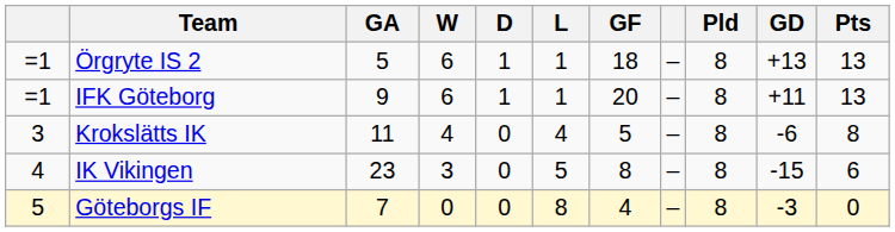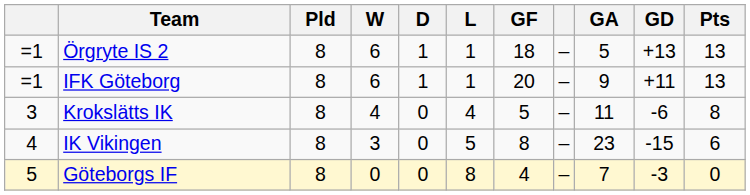 <table class="wikitable" style="text-align: center;">
 <tr>
 <th style="width: 40px;"></th>
 <th style="width: 200px;">Team</th>
-<th style="width: 45px;">GA</th>
+<th style="width: 45px;">Pld</th>
 <th style="width: 35px;">W</th>
 <th style="width: 35px;">D</th>
 <th style="width: 35px;">L</th>
 <th style="width: 45px;">GF</th>
 <th></th>
-<th style="width: 45px;">Pld</th>
+<th style="width: 45px;">GA</th>
 <th style="width: 35px;">GD</th>
 <th style="width: 45px;">Pts</th>
 </tr>
 <tr>
 <td>=1</td>
 <td style="text-align: left;"><a href='#'>Örgryte IS 2</a></td>
-<td>5</td>
+<td>8</td>
 <td>6</td>
 <td>1</td>
 <td>1</td>
 <td>18</td>
 <td>–</td>
-<td>8</td>
+<td>5</td>
 <td>+13</td>
 <td>13</td>
 </tr>
 <tr>
 <td>=1</td>
 <td style="text-align: left;"><a href='#'>IFK Göteborg</a></td>
-<td>9</td>
+<td>8</td>
 <td>6</td>
 <td>1</td>
 <td>1</td>
 <td>20</td>
 <td>–</td>
-<td>8</td>
+<td>9</td>
 <td>+11</td>
 <td>13</td>
 </tr>
 <tr>
 <td>3</td>
 <td style="text-align: left;"><a href='#'>Krokslätts IK</a></td>
-<td>11</td>
+<td>8</td>
 <td>4</td>
 <td>0</td>
 <td>4</td>
 <td>5</td>
 <td>–</td>
-<td>8</td>
+<td>11</td>
 <td>-6</td>
 <td>8</td>
 </tr>
 <tr>
 <td>4</td>
 <td style="text-align: left;"><a href='#'>IK Vikingen</a></td>
-<td>23</td>
+<td>8</td>
 <td>3</td>
 <td>0</td>
 <td>5</td>
 <td>8</td>
 <td>–</td>
-<td>8</td>
+<td>23</td>
 <td>-15</td>
 <td>6</td>
 </tr>
 <tr style="background: #fff8d1">
 <td>5</td>
 <td style="text-align: left;"><a href='#'>Göteborgs IF</a></td>
-<td>7</td>
+<td>8</td>
 <td>0</td>
 <td>0</td>
 <td>8</td>
 <td>4</td>
 <td>–</td>
-<td>8</td>
+<td>7</td>
 <td>-3</td>
 <td>0</td>
 </tr>
 </table>
